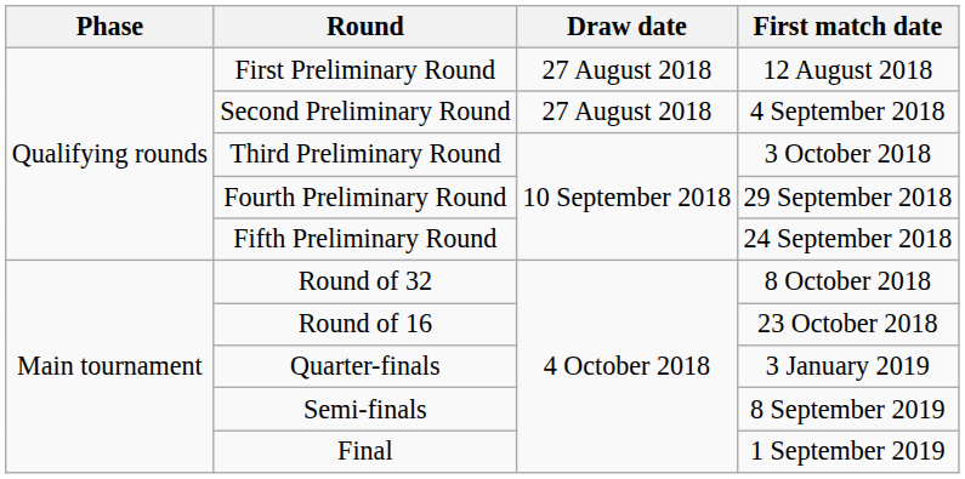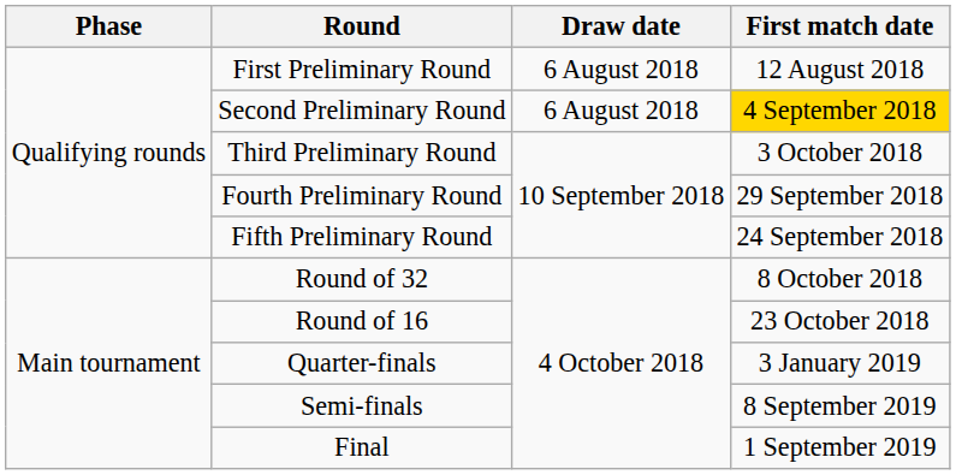 <table class="wikitable" style="text-align:center">
 <tr>
 <th>Phase</th>
 <th>Round</th>
 <th>Draw date</th>
 <th>First match date</th>
 </tr>
 <tr>
 <td rowspan=5>Qualifying rounds</td>
 <td>First Preliminary Round</td>
-<td>27 August 2018</td>
+<td>6 August 2018</td>
 <td>12 August 2018</td>
 </tr>
 <tr>
 <td>Second Preliminary Round</td>
-<td>27 August 2018</td>
-<td>4 September 2018</td>
+<td>6 August 2018</td>
+<td style="background: gold;">4 September 2018</td>
 </tr>
 <tr>
 <td>Third Preliminary Round</td>
 <td rowspan=3>10 September 2018</td>
 <td>3 October 2018</td>
 </tr>
 <tr>
 <td>Fourth Preliminary Round</td>
 <td>29 September 2018</td>
 </tr>
 <tr>
 <td>Fifth Preliminary Round</td>
 <td>24 September 2018</td>
 </tr>
 <tr>
 <td rowspan=5>Main tournament</td>
 <td>Round of 32</td>
 <td rowspan=5>4 October 2018</td>
 <td>8 October 2018</td>
 </tr>
 <tr>
 <td>Round of 16</td>
 <td>23 October 2018</td>
 </tr>
 <tr>
 <td>Quarter-finals</td>
 <td>3 January 2019</td>
 </tr>
 <tr>
 <td>Semi-finals</td>
 <td>8 September 2019</td>
 </tr>
 <tr>
 <td>Final</td>
 <td>1 September 2019</td>
 </tr>
 </table>
